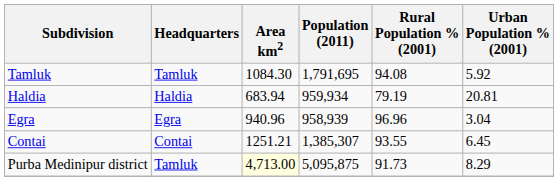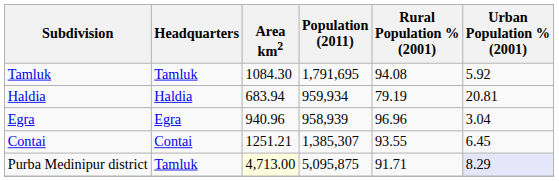 <table class="wikitable sortable">
 <tr>
 <th>Subdivision</th>
 <th>Headquarters</th>
 <th><br>Area<br>km<sup>2</sup></th>
 <th>Population<br>(2011)</th>
 <th>Rural<br>Population %<br>(2001)</th>
 <th>Urban<br> Population % <br>(2001)</th>
 </tr>
 <tr>
 <td><a href='#'>Tamluk</a></td>
 <td><a href='#'>Tamluk</a></td>
 <td>1084.30</td>
 <td>1,791,695</td>
 <td>94.08</td>
 <td>5.92</td>
 </tr>
 <tr>
 <td><a href='#'>Haldia</a></td>
 <td><a href='#'>Haldia</a></td>
 <td>683.94</td>
 <td>959,934</td>
 <td>79.19</td>
 <td>20.81</td>
 </tr>
 <tr>
 <td><a href='#'>Egra</a></td>
 <td><a href='#'>Egra</a></td>
 <td>940.96</td>
 <td>958,939</td>
 <td>96.96</td>
 <td>3.04</td>
 </tr>
 <tr>
 <td><a href='#'>Contai</a></td>
 <td><a href='#'>Contai</a></td>
 <td>1251.21</td>
 <td>1,385,307</td>
 <td>93.55</td>
 <td>6.45</td>
 </tr>
 <tr>
 <td>Purba Medinipur district</td>
 <td><a href='#'>Tamluk</a></td>
 <td style="background: lightyellow;">4,713.00</td>
 <td>5,095,875</td>
-<td>91.73</td>
-<td>8.29</td>
+<td>91.71</td>
+<td style="background: lavender;">8.29</td>
 </tr>
 <tr>
 </tr>
 </table>
